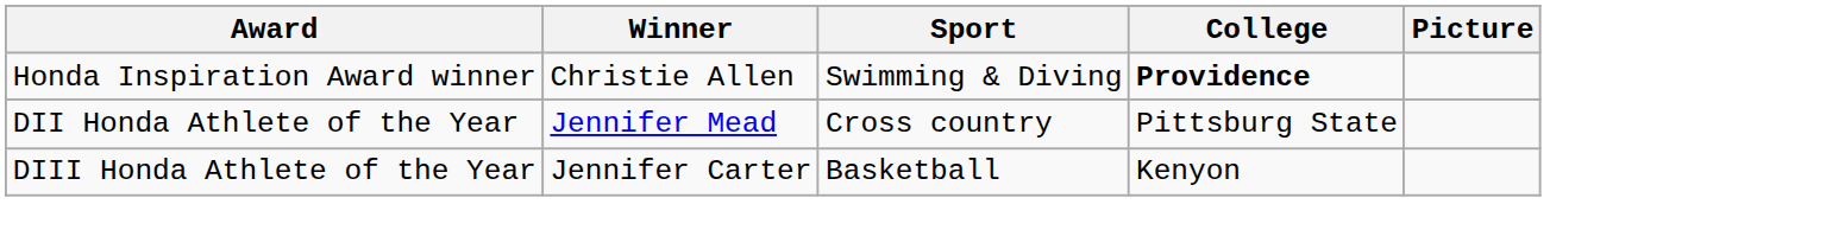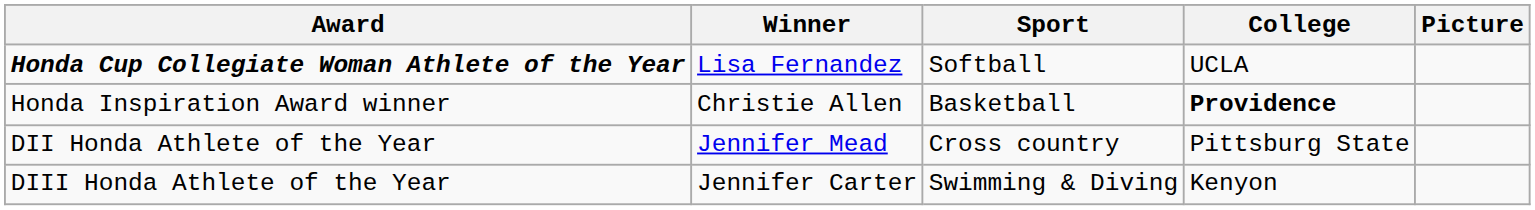 <table class="wikitable">
 <tr>
 <th>Award</th>
 <th>Winner</th>
 <th>Sport</th>
 <th>College</th>
 <th>Picture</th>
 </tr>
 <tr>
+<td><strong><em>Honda Cup<strong> Collegiate Woman Athlete of the Year<em></td>
+<td><a href='#'>Lisa Fernandez</a></td>
+<td>Softball</td>
+<td>UCLA</td>
+<td></td>
+</tr>
+<tr>
 <td></em>Honda Inspiration Award winner<em></td>
 <td>Christie Allen</td>
-<td>Swimming & Diving</td>
+<td>Basketball</td>
 <td><strong>Providence</strong></td>
 <td></td>
 </tr>
 <tr>
 <td></em>DII Honda Athlete of the Year<em></td>
 <td><a href='#'>Jennifer Mead</a></td>
 <td>Cross country</td>
 <td>Pittsburg State</td>
 <td></td>
 </tr>
 <tr>
 <td></em>DIII Honda Athlete of the Year<em></td>
 <td>Jennifer Carter</td>
-<td>Basketball</td>
+<td>Swimming & Diving</td>
 <td>Kenyon</td>
 <td></td>
 </tr>
 </table>
